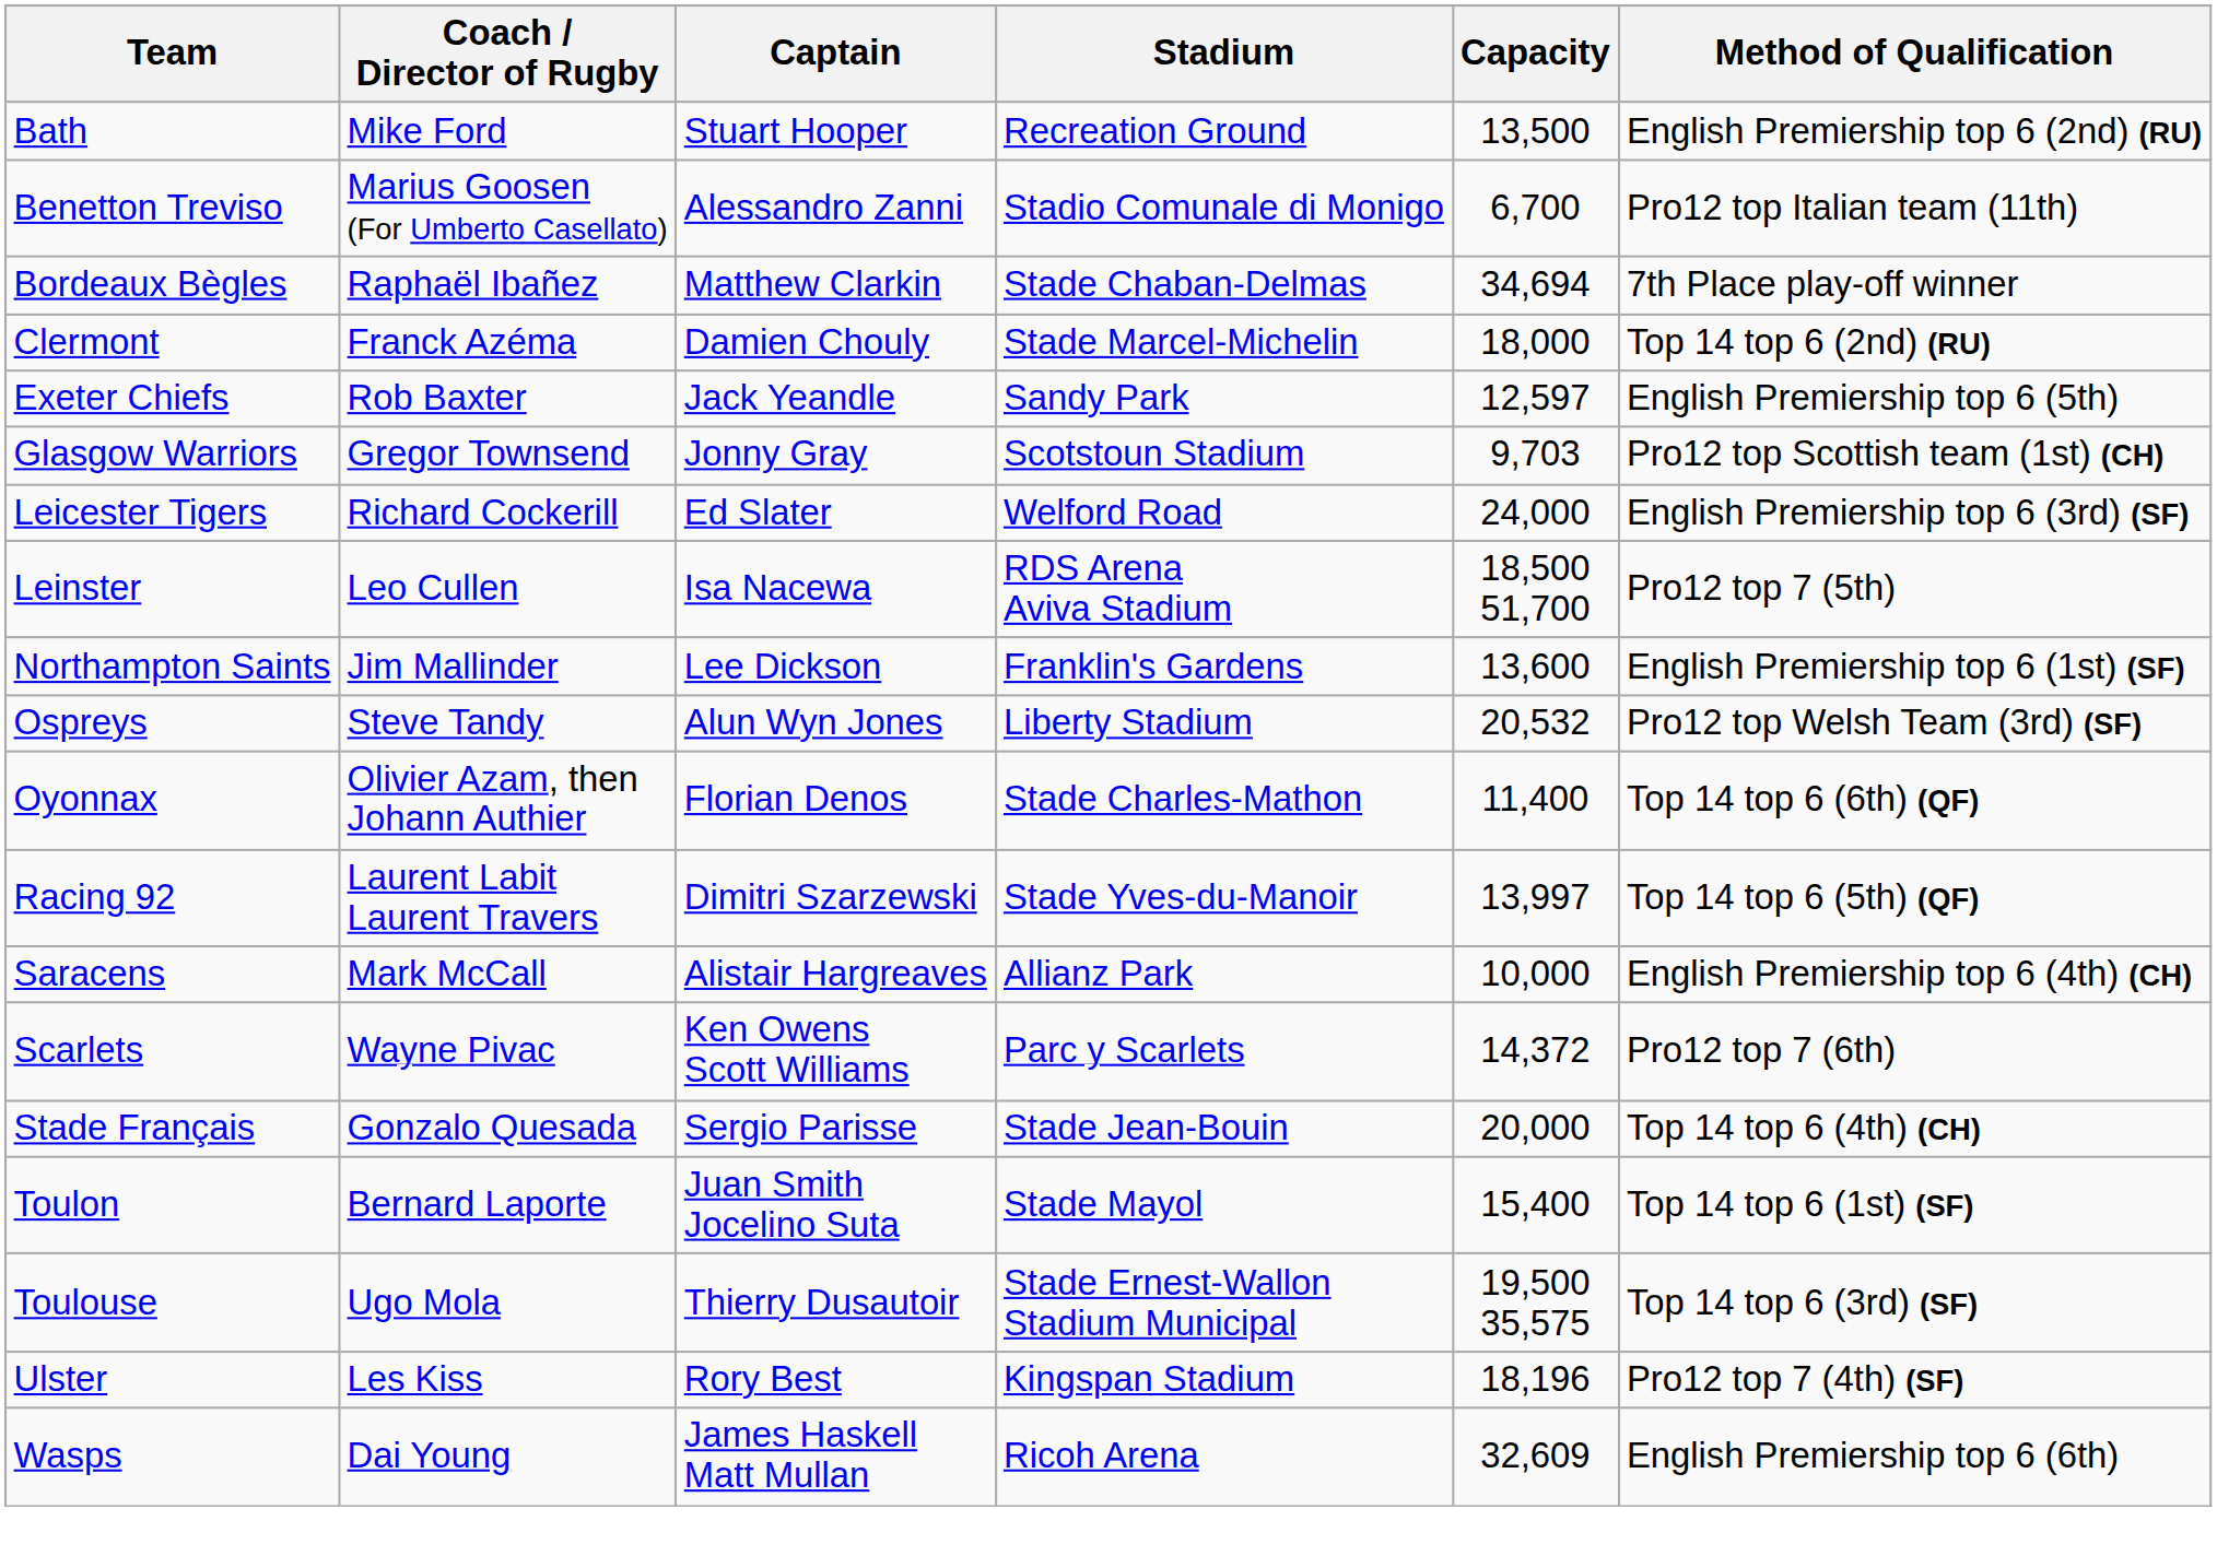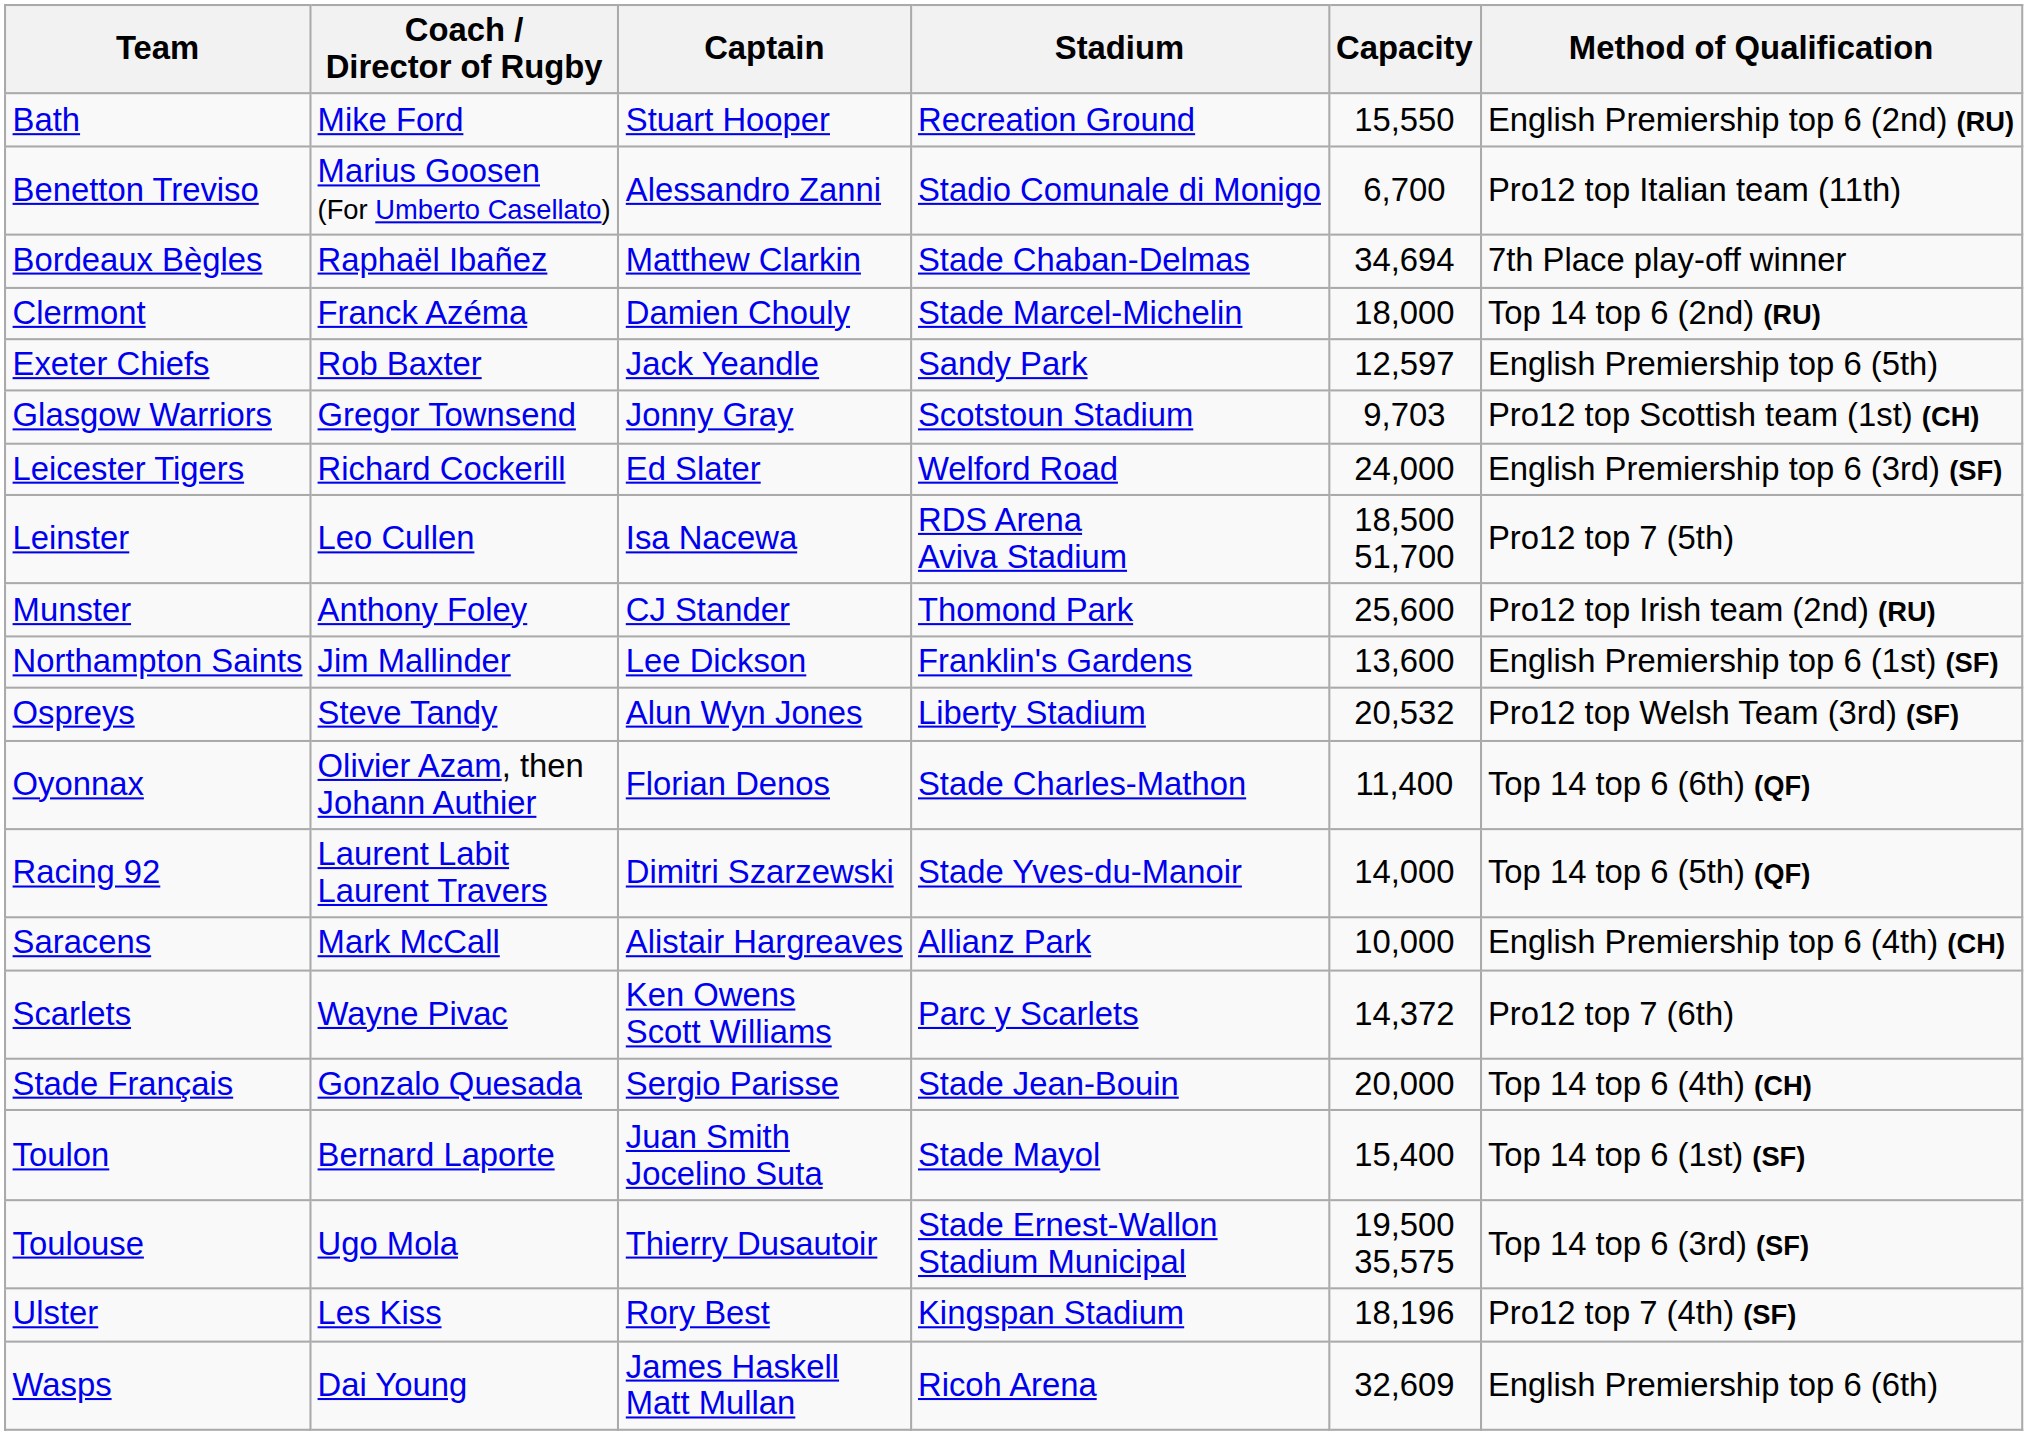 <table class="wikitable sortable">
 <tr>
 <th>Team</th>
 <th>Coach /<br>Director of Rugby</th>
 <th>Captain</th>
 <th>Stadium</th>
 <th>Capacity</th>
 <th>Method of Qualification</th>
 </tr>
 <tr>
 <td> <a href='#'>Bath</a></td>
 <td> <a href='#'>Mike Ford</a></td>
 <td> <a href='#'>Stuart Hooper</a></td>
 <td><a href='#'>Recreation Ground</a></td>
-<td style="text-align:center;">13,500</td>
+<td style="text-align:center;">15,550</td>
 <td>English Premiership top 6 (2nd) <small><strong>(RU)</strong></small></td>
 </tr>
 <tr>
 <td> <a href='#'>Benetton Treviso</a></td>
 <td> <a href='#'>Marius Goosen</a><br><small>(For  <a href='#'>Umberto Casellato</a>)</small> </td>
 <td> <a href='#'>Alessandro Zanni</a></td>
 <td><a href='#'>Stadio Comunale di Monigo</a></td>
 <td style="text-align:center;">6,700</td>
 <td>Pro12 top Italian team (11th)</td>
 </tr>
 <tr>
 <td> <a href='#'>Bordeaux Bègles</a></td>
 <td> <a href='#'>Raphaël Ibañez</a></td>
 <td> <a href='#'>Matthew Clarkin</a></td>
 <td><a href='#'>Stade Chaban-Delmas</a></td>
 <td style="text-align:center;">34,694</td>
 <td>7th Place play-off winner</td>
 </tr>
 <tr>
 <td> <a href='#'>Clermont</a></td>
 <td> <a href='#'>Franck Azéma</a></td>
 <td> <a href='#'>Damien Chouly</a></td>
 <td><a href='#'>Stade Marcel-Michelin</a></td>
 <td style="text-align:center;">18,000</td>
 <td>Top 14 top 6 (2nd) <small><strong>(RU)</strong></small></td>
 </tr>
 <tr>
 <td> <a href='#'>Exeter Chiefs</a></td>
 <td> <a href='#'>Rob Baxter</a></td>
 <td> <a href='#'>Jack Yeandle</a></td>
 <td><a href='#'>Sandy Park</a></td>
 <td style="text-align:center;">12,597</td>
 <td>English Premiership top 6 (5th)</td>
 </tr>
 <tr>
 <td> <a href='#'>Glasgow Warriors</a></td>
 <td> <a href='#'>Gregor Townsend</a></td>
 <td> <a href='#'>Jonny Gray</a></td>
 <td><a href='#'>Scotstoun Stadium</a></td>
 <td style="text-align:center;">9,703</td>
 <td>Pro12 top Scottish team (1st) <small><strong>(CH)</strong></small></td>
 </tr>
 <tr>
 <td> <a href='#'>Leicester Tigers</a></td>
 <td> <a href='#'>Richard Cockerill</a></td>
 <td> <a href='#'>Ed Slater</a></td>
 <td><a href='#'>Welford Road</a></td>
 <td style="text-align:center;">24,000</td>
 <td>English Premiership top 6 (3rd) <small><strong>(SF)</strong></small></td>
 </tr>
 <tr>
 <td> <a href='#'>Leinster</a></td>
 <td> <a href='#'>Leo Cullen</a></td>
 <td> <a href='#'>Isa Nacewa</a></td>
 <td><a href='#'>RDS Arena</a><br><a href='#'>Aviva Stadium</a></td>
 <td style="text-align:center;">18,500<br>51,700</td>
 <td>Pro12 top 7 (5th)</td>
 </tr>
 <tr>
+<td> <a href='#'>Munster</a></td>
+<td> <a href='#'>Anthony Foley</a></td>
+<td> <a href='#'>CJ Stander</a></td>
+<td><a href='#'>Thomond Park</a></td>
+<td style="text-align:center;">25,600</td>
+<td>Pro12 top Irish team (2nd) <small><strong>(RU)</strong></small></td>
+</tr>
+<tr>
 <td> <a href='#'>Northampton Saints</a></td>
 <td> <a href='#'>Jim Mallinder</a></td>
 <td> <a href='#'>Lee Dickson</a></td>
 <td><a href='#'>Franklin's Gardens</a></td>
 <td style="text-align:center;">13,600</td>
 <td>English Premiership top 6 (1st) <small><strong>(SF)</strong></small></td>
 </tr>
 <tr>
 <td> <a href='#'>Ospreys</a></td>
 <td> <a href='#'>Steve Tandy</a></td>
 <td> <a href='#'>Alun Wyn Jones</a></td>
 <td><a href='#'>Liberty Stadium</a></td>
 <td style="text-align:center;">20,532</td>
 <td>Pro12 top Welsh Team (3rd) <small><strong>(SF)</strong></small></td>
 </tr>
 <tr>
 <td> <a href='#'>Oyonnax</a></td>
 <td> <a href='#'>Olivier Azam</a>, then<br> <a href='#'>Johann Authier</a></td>
 <td> <a href='#'>Florian Denos</a></td>
 <td><a href='#'>Stade Charles-Mathon</a></td>
 <td style="text-align:center;">11,400</td>
 <td>Top 14 top 6 (6th) <small><strong>(QF)</strong></small></td>
 </tr>
 <tr>
 <td> <a href='#'>Racing 92</a></td>
 <td> <a href='#'>Laurent Labit</a><br> <a href='#'>Laurent Travers</a></td>
 <td> <a href='#'>Dimitri Szarzewski</a></td>
 <td><a href='#'>Stade Yves-du-Manoir</a></td>
-<td style="text-align:center;">13,997</td>
+<td style="text-align:center;">14,000</td>
 <td>Top 14 top 6 (5th) <small><strong>(QF)</strong></small></td>
 </tr>
 <tr>
 <td> <a href='#'>Saracens</a></td>
 <td> <a href='#'>Mark McCall</a></td>
 <td> <a href='#'>Alistair Hargreaves</a></td>
 <td><a href='#'>Allianz Park</a></td>
 <td style="text-align:center;">10,000</td>
 <td>English Premiership top 6 (4th) <small><strong>(CH)</strong></small></td>
 </tr>
 <tr>
 <td> <a href='#'>Scarlets</a></td>
 <td> <a href='#'>Wayne Pivac</a></td>
 <td> <a href='#'>Ken Owens</a><br> <a href='#'>Scott Williams</a></td>
 <td><a href='#'>Parc y Scarlets</a></td>
 <td style="text-align:center;">14,372</td>
 <td>Pro12 top 7 (6th)</td>
 </tr>
 <tr>
 <td> <a href='#'>Stade Français</a></td>
 <td> <a href='#'>Gonzalo Quesada</a></td>
 <td> <a href='#'>Sergio Parisse</a></td>
 <td><a href='#'>Stade Jean-Bouin</a></td>
 <td style="text-align:center;">20,000</td>
 <td>Top 14 top 6 (4th) <small><strong>(CH)</strong></small></td>
 </tr>
 <tr>
 <td> <a href='#'>Toulon</a></td>
 <td> <a href='#'>Bernard Laporte</a></td>
 <td> <a href='#'>Juan Smith</a><br> <a href='#'>Jocelino Suta</a></td>
 <td><a href='#'>Stade Mayol</a></td>
 <td style="text-align:center;">15,400</td>
 <td>Top 14 top 6 (1st) <small><strong>(SF)</strong></small></td>
 </tr>
 <tr>
 <td> <a href='#'>Toulouse</a></td>
 <td> <a href='#'>Ugo Mola</a></td>
 <td> <a href='#'>Thierry Dusautoir</a></td>
 <td><a href='#'>Stade Ernest-Wallon</a><br><a href='#'>Stadium Municipal</a></td>
 <td style="text-align:center;">19,500<br>35,575</td>
 <td>Top 14 top 6 (3rd) <small><strong>(SF)</strong></small></td>
 </tr>
 <tr>
 <td> <a href='#'>Ulster</a></td>
 <td> <a href='#'>Les Kiss</a></td>
 <td> <a href='#'>Rory Best</a></td>
 <td><a href='#'>Kingspan Stadium</a></td>
 <td style="text-align:center;">18,196</td>
 <td>Pro12 top 7 (4th) <small><strong>(SF)</strong></small></td>
 </tr>
 <tr>
 <td> <a href='#'>Wasps</a></td>
 <td> <a href='#'>Dai Young</a></td>
 <td> <a href='#'>James Haskell</a><br> <a href='#'>Matt Mullan</a></td>
 <td><a href='#'>Ricoh Arena</a></td>
 <td style="text-align:center;">32,609</td>
 <td>English Premiership top 6 (6th)</td>
 </tr>
 </table>
